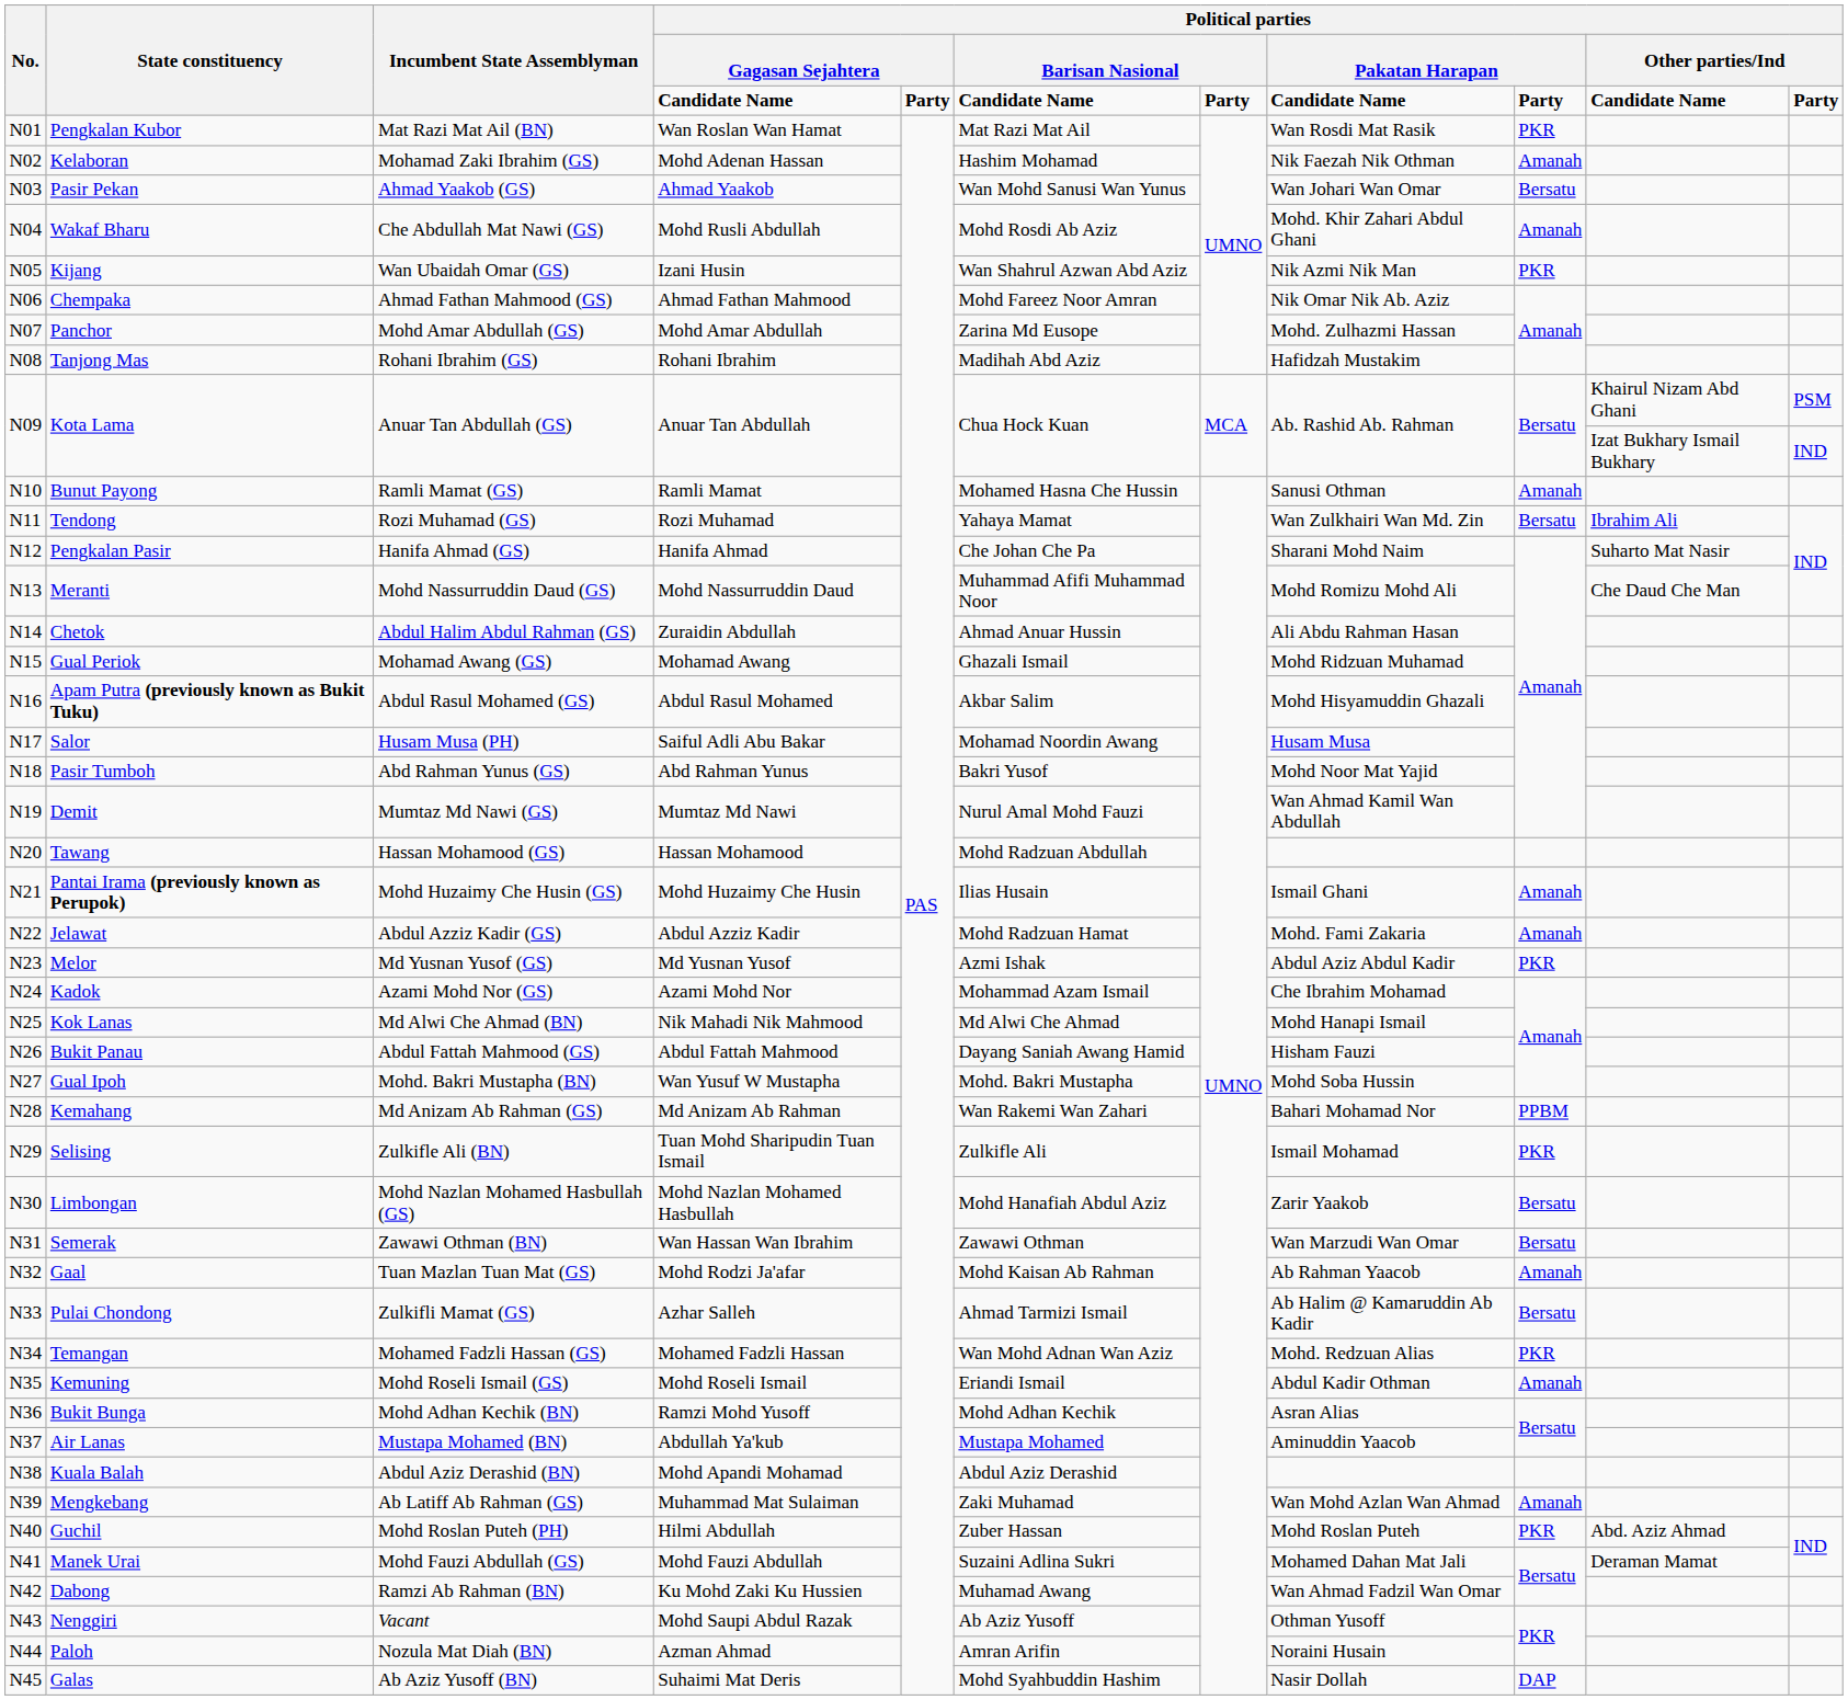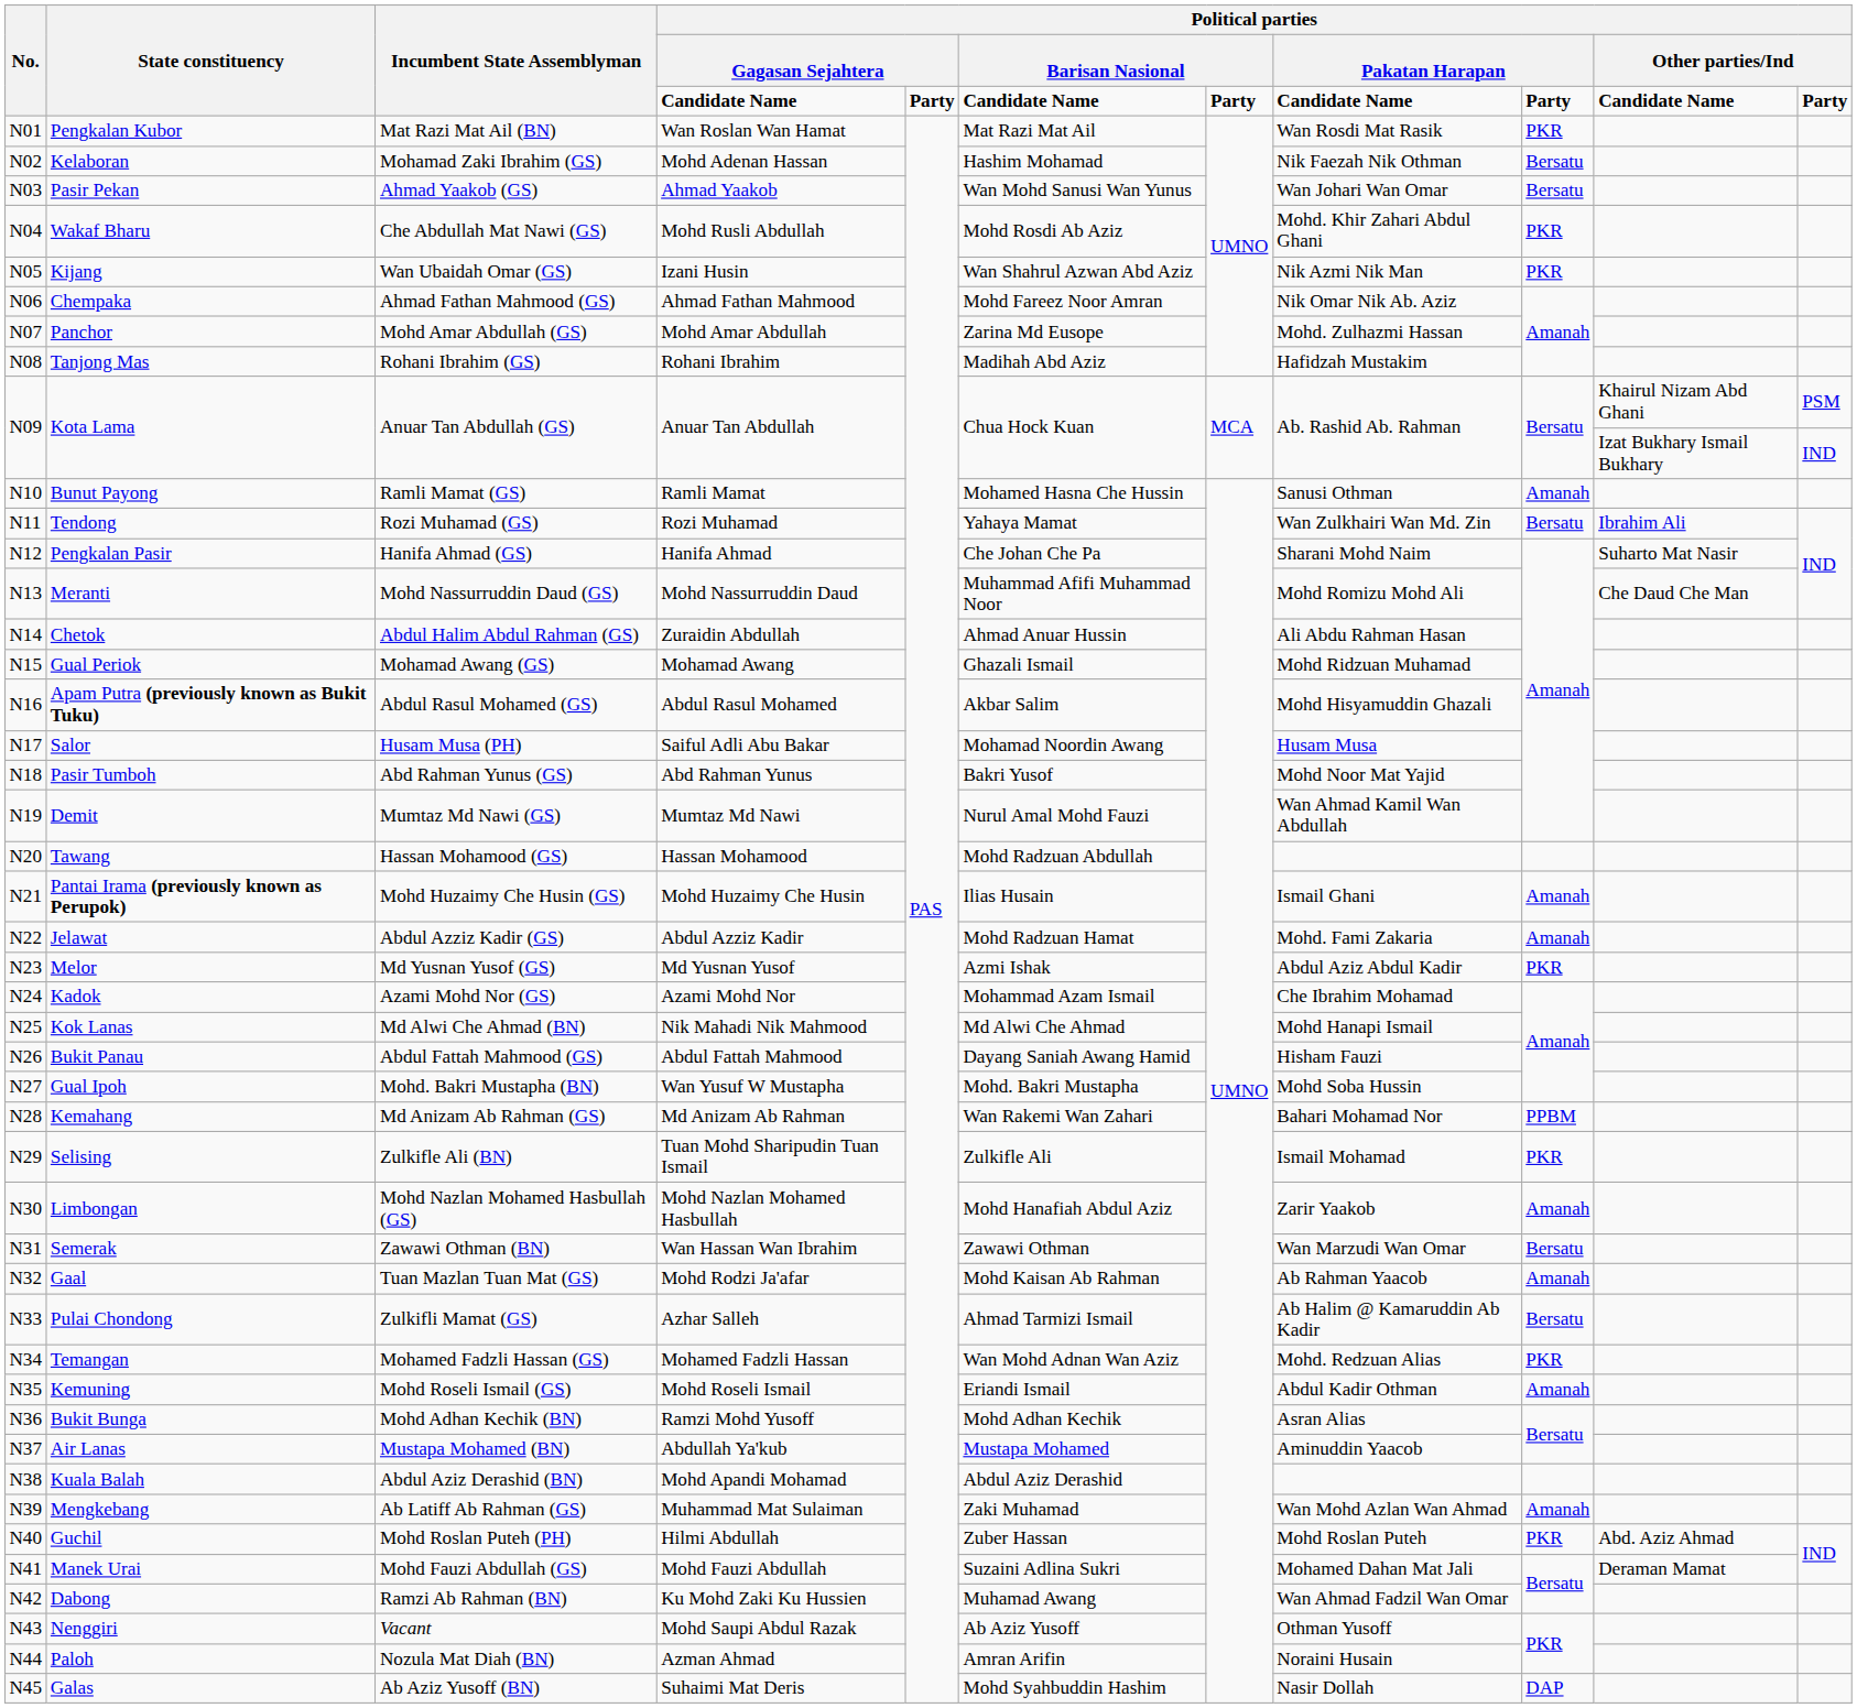 <table class="wikitable">
 <tr>
 <th rowspan="3">No.</th>
 <th rowspan="3">State constituency</th>
 <th rowspan="3">Incumbent State Assemblyman</th>
 <th colspan="8">Political parties</th>
 </tr>
 <tr>
 <th colspan="2"><br><a href='#'>Gagasan Sejahtera</a></th>
 <th colspan="2"><br><a href='#'>Barisan Nasional</a></th>
 <th colspan="2"><br><a href='#'>Pakatan Harapan</a></th>
 <th colspan="2">Other parties/Ind</th>
 </tr>
 <tr>
 <td><strong>Candidate Name</strong></td>
 <td><strong>Party</strong></td>
 <td><strong>Candidate Name</strong></td>
 <td><strong>Party</strong></td>
 <td><strong>Candidate Name</strong></td>
 <td><strong>Party</strong></td>
 <td><strong>Candidate Name</strong></td>
 <td><strong>Party</strong></td>
 </tr>
 <tr>
 <td>N01</td>
 <td><a href='#'>Pengkalan Kubor</a></td>
 <td>Mat Razi Mat Ail (<a href='#'>BN</a>)</td>
 <td>Wan Roslan Wan Hamat</td>
 <td rowspan="46"><a href='#'>PAS</a></td>
 <td>Mat Razi Mat Ail</td>
 <td rowspan="8"><a href='#'>UMNO</a></td>
 <td>Wan Rosdi Mat Rasik</td>
 <td><a href='#'>PKR</a></td>
 <td></td>
 <td></td>
 </tr>
 <tr>
 <td>N02</td>
 <td><a href='#'>Kelaboran</a></td>
 <td>Mohamad Zaki Ibrahim (<a href='#'>GS</a>)</td>
 <td>Mohd Adenan Hassan</td>
 <td>Hashim Mohamad</td>
 <td>Nik Faezah Nik Othman</td>
-<td><a href='#'>Amanah</a></td>
+<td><a href='#'>Bersatu</a></td>
 <td></td>
 <td></td>
 </tr>
 <tr>
 <td>N03</td>
 <td><a href='#'>Pasir Pekan</a></td>
 <td><a href='#'>Ahmad Yaakob</a> (<a href='#'>GS</a>)</td>
 <td><a href='#'>Ahmad Yaakob</a></td>
 <td>Wan Mohd Sanusi Wan Yunus</td>
 <td>Wan Johari Wan Omar</td>
 <td><a href='#'>Bersatu</a></td>
 <td></td>
 <td></td>
 </tr>
 <tr>
 <td>N04</td>
 <td><a href='#'>Wakaf Bharu</a></td>
 <td>Che Abdullah Mat Nawi (<a href='#'>GS</a>)</td>
 <td>Mohd Rusli Abdullah</td>
 <td>Mohd Rosdi Ab Aziz</td>
 <td>Mohd. Khir Zahari Abdul Ghani</td>
-<td><a href='#'>Amanah</a></td>
+<td><a href='#'>PKR</a></td>
 <td></td>
 <td></td>
 </tr>
 <tr>
 <td>N05</td>
 <td><a href='#'>Kijang</a></td>
 <td>Wan Ubaidah Omar (<a href='#'>GS</a>)</td>
 <td>Izani Husin</td>
 <td>Wan Shahrul Azwan Abd Aziz</td>
 <td>Nik Azmi Nik Man</td>
 <td><a href='#'>PKR</a></td>
 <td></td>
 <td></td>
 </tr>
 <tr>
 <td>N06</td>
 <td><a href='#'>Chempaka</a></td>
 <td>Ahmad Fathan Mahmood (<a href='#'>GS</a>)</td>
 <td>Ahmad Fathan Mahmood</td>
 <td>Mohd Fareez Noor Amran</td>
 <td>Nik Omar Nik Ab. Aziz</td>
 <td rowspan="3"><a href='#'>Amanah</a></td>
 <td></td>
 <td></td>
 </tr>
 <tr>
 <td>N07</td>
 <td><a href='#'>Panchor</a></td>
 <td>Mohd Amar Abdullah (<a href='#'>GS</a>)</td>
 <td>Mohd Amar Abdullah</td>
 <td>Zarina Md Eusope</td>
 <td>Mohd. Zulhazmi Hassan</td>
 <td></td>
 <td></td>
 </tr>
 <tr>
 <td>N08</td>
 <td><a href='#'>Tanjong Mas</a></td>
 <td>Rohani Ibrahim (<a href='#'>GS</a>)</td>
 <td>Rohani Ibrahim</td>
 <td>Madihah Abd Aziz</td>
 <td>Hafidzah Mustakim</td>
 <td></td>
 <td></td>
 </tr>
 <tr>
 <td rowspan="2">N09</td>
 <td rowspan="2"><a href='#'>Kota Lama</a></td>
 <td rowspan="2">Anuar Tan Abdullah (<a href='#'>GS</a>)</td>
 <td rowspan="2">Anuar Tan Abdullah</td>
 <td rowspan="2">Chua Hock Kuan</td>
 <td rowspan="2"><a href='#'>MCA</a></td>
 <td rowspan="2">Ab. Rashid Ab. Rahman</td>
 <td rowspan="2"><a href='#'>Bersatu</a></td>
 <td>Khairul Nizam Abd Ghani</td>
 <td><a href='#'>PSM</a></td>
 </tr>
 <tr>
 <td>Izat Bukhary Ismail Bukhary</td>
 <td><a href='#'>IND</a></td>
 </tr>
 <tr>
 <td>N10</td>
 <td><a href='#'>Bunut Payong</a></td>
 <td>Ramli Mamat (<a href='#'>GS</a>)</td>
 <td>Ramli Mamat</td>
 <td>Mohamed Hasna Che Hussin</td>
 <td rowspan="36"><a href='#'>UMNO</a></td>
 <td>Sanusi Othman</td>
 <td><a href='#'>Amanah</a></td>
 <td></td>
 <td></td>
 </tr>
 <tr>
 <td>N11</td>
 <td><a href='#'>Tendong</a></td>
 <td>Rozi Muhamad (<a href='#'>GS</a>)</td>
 <td>Rozi Muhamad</td>
 <td>Yahaya Mamat</td>
 <td>Wan Zulkhairi Wan Md. Zin</td>
 <td><a href='#'>Bersatu</a></td>
 <td><a href='#'>Ibrahim Ali</a></td>
 <td rowspan="3"><a href='#'>IND</a></td>
 </tr>
 <tr>
 <td>N12</td>
 <td><a href='#'>Pengkalan Pasir</a></td>
 <td>Hanifa Ahmad (<a href='#'>GS</a>)</td>
 <td>Hanifa Ahmad</td>
 <td>Che Johan Che Pa</td>
 <td>Sharani Mohd Naim</td>
 <td rowspan="8"><a href='#'>Amanah</a></td>
 <td>Suharto Mat Nasir</td>
 </tr>
 <tr>
 <td>N13</td>
 <td><a href='#'>Meranti</a></td>
 <td>Mohd Nassurruddin Daud (<a href='#'>GS</a>)</td>
 <td>Mohd Nassurruddin Daud</td>
 <td>Muhammad Afifi Muhammad Noor</td>
 <td>Mohd Romizu Mohd Ali</td>
 <td>Che Daud Che Man</td>
 </tr>
 <tr>
 <td>N14</td>
 <td><a href='#'>Chetok</a></td>
 <td><a href='#'>Abdul Halim Abdul Rahman</a> (<a href='#'>GS</a>)</td>
 <td>Zuraidin Abdullah</td>
 <td>Ahmad Anuar Hussin</td>
 <td>Ali Abdu Rahman Hasan</td>
 <td></td>
 <td></td>
 </tr>
 <tr>
 <td>N15</td>
 <td><a href='#'>Gual Periok</a></td>
 <td>Mohamad Awang (<a href='#'>GS</a>)</td>
 <td>Mohamad Awang</td>
 <td>Ghazali Ismail</td>
 <td>Mohd Ridzuan Muhamad</td>
 <td></td>
 <td></td>
 </tr>
 <tr>
 <td>N16</td>
 <td><a href='#'>Apam Putra</a> <strong>(previously known as Bukit Tuku)</strong></td>
 <td>Abdul Rasul Mohamed (<a href='#'>GS</a>)</td>
 <td>Abdul Rasul Mohamed</td>
 <td>Akbar Salim</td>
 <td>Mohd Hisyamuddin Ghazali</td>
 <td></td>
 <td></td>
 </tr>
 <tr>
 <td>N17</td>
 <td><a href='#'>Salor</a></td>
 <td><a href='#'>Husam Musa</a> (<a href='#'>PH</a>)</td>
 <td>Saiful Adli Abu Bakar</td>
 <td>Mohamad Noordin Awang</td>
 <td><a href='#'>Husam Musa</a></td>
 <td></td>
 <td></td>
 </tr>
 <tr>
 <td>N18</td>
 <td><a href='#'>Pasir Tumboh</a></td>
 <td>Abd Rahman Yunus (<a href='#'>GS</a>)</td>
 <td>Abd Rahman Yunus</td>
 <td>Bakri Yusof</td>
 <td>Mohd Noor Mat Yajid</td>
 <td></td>
 <td></td>
 </tr>
 <tr>
 <td>N19</td>
 <td><a href='#'>Demit</a></td>
 <td>Mumtaz Md Nawi (<a href='#'>GS</a>)</td>
 <td>Mumtaz Md Nawi</td>
 <td>Nurul Amal Mohd Fauzi</td>
 <td>Wan Ahmad Kamil Wan Abdullah</td>
 <td></td>
 <td></td>
 </tr>
 <tr>
 <td>N20</td>
 <td><a href='#'>Tawang</a></td>
 <td>Hassan Mohamood (<a href='#'>GS</a>)</td>
 <td>Hassan Mohamood</td>
 <td>Mohd Radzuan Abdullah</td>
 <td></td>
 <td></td>
 <td></td>
 <td></td>
 </tr>
 <tr>
 <td>N21</td>
 <td><a href='#'>Pantai Irama</a> <strong>(previously known as Perupok)</strong></td>
 <td>Mohd Huzaimy Che Husin (<a href='#'>GS</a>)</td>
 <td>Mohd Huzaimy Che Husin</td>
 <td>Ilias Husain</td>
 <td>Ismail Ghani</td>
 <td><a href='#'>Amanah</a></td>
 <td></td>
 <td></td>
 </tr>
 <tr>
 <td>N22</td>
 <td><a href='#'>Jelawat</a></td>
 <td>Abdul Azziz Kadir (<a href='#'>GS</a>)</td>
 <td>Abdul Azziz Kadir</td>
 <td>Mohd Radzuan Hamat</td>
 <td>Mohd. Fami Zakaria</td>
 <td><a href='#'>Amanah</a></td>
 <td></td>
 <td></td>
 </tr>
 <tr>
 <td>N23</td>
 <td><a href='#'>Melor</a></td>
 <td>Md Yusnan Yusof (<a href='#'>GS</a>)</td>
 <td>Md Yusnan Yusof</td>
 <td>Azmi Ishak</td>
 <td>Abdul Aziz Abdul Kadir</td>
 <td><a href='#'>PKR</a></td>
 <td></td>
 <td></td>
 </tr>
 <tr>
 <td>N24</td>
 <td><a href='#'>Kadok</a></td>
 <td>Azami Mohd Nor (<a href='#'>GS</a>)</td>
 <td>Azami Mohd Nor</td>
 <td>Mohammad Azam Ismail</td>
 <td>Che Ibrahim Mohamad</td>
 <td rowspan="4"><a href='#'>Amanah</a></td>
 <td></td>
 <td></td>
 </tr>
 <tr>
 <td>N25</td>
 <td><a href='#'>Kok Lanas</a></td>
 <td>Md Alwi Che Ahmad (<a href='#'>BN</a>)</td>
 <td>Nik Mahadi Nik Mahmood</td>
 <td>Md Alwi Che Ahmad</td>
 <td>Mohd Hanapi Ismail</td>
 <td></td>
 <td></td>
 </tr>
 <tr>
 <td>N26</td>
 <td><a href='#'>Bukit Panau</a></td>
 <td>Abdul Fattah Mahmood (<a href='#'>GS</a>)</td>
 <td>Abdul Fattah Mahmood</td>
 <td>Dayang Saniah Awang Hamid</td>
 <td>Hisham Fauzi</td>
 <td></td>
 <td></td>
 </tr>
 <tr>
 <td>N27</td>
 <td><a href='#'>Gual Ipoh</a></td>
 <td>Mohd. Bakri Mustapha (<a href='#'>BN</a>)</td>
 <td>Wan Yusuf W Mustapha</td>
 <td>Mohd. Bakri Mustapha</td>
 <td>Mohd Soba Hussin</td>
 <td></td>
 <td></td>
 </tr>
 <tr>
 <td>N28</td>
 <td><a href='#'>Kemahang</a></td>
 <td>Md Anizam Ab Rahman (<a href='#'>GS</a>)</td>
 <td>Md Anizam Ab Rahman</td>
 <td>Wan Rakemi Wan Zahari</td>
 <td>Bahari Mohamad Nor</td>
 <td><a href='#'>PPBM</a></td>
 <td></td>
 <td></td>
 </tr>
 <tr>
 <td>N29</td>
 <td><a href='#'>Selising</a></td>
 <td>Zulkifle Ali (<a href='#'>BN</a>)</td>
 <td>Tuan Mohd Sharipudin Tuan Ismail</td>
 <td>Zulkifle Ali</td>
 <td>Ismail Mohamad</td>
 <td><a href='#'>PKR</a></td>
 <td></td>
 <td></td>
 </tr>
 <tr>
 <td>N30</td>
 <td><a href='#'>Limbongan</a></td>
 <td>Mohd Nazlan Mohamed Hasbullah (<a href='#'>GS</a>)</td>
 <td>Mohd Nazlan Mohamed Hasbullah</td>
 <td>Mohd Hanafiah Abdul Aziz</td>
 <td>Zarir Yaakob</td>
-<td><a href='#'>Bersatu</a></td>
+<td><a href='#'>Amanah</a></td>
 <td></td>
 <td></td>
 </tr>
 <tr>
 <td>N31</td>
 <td><a href='#'>Semerak</a></td>
 <td>Zawawi Othman (<a href='#'>BN</a>)</td>
 <td>Wan Hassan Wan Ibrahim</td>
 <td>Zawawi Othman</td>
 <td>Wan Marzudi Wan Omar</td>
 <td><a href='#'>Bersatu</a></td>
 <td></td>
 <td></td>
 </tr>
 <tr>
 <td>N32</td>
 <td><a href='#'>Gaal</a></td>
 <td>Tuan Mazlan Tuan Mat (<a href='#'>GS</a>)</td>
 <td>Mohd Rodzi Ja'afar</td>
 <td>Mohd Kaisan Ab Rahman</td>
 <td>Ab Rahman Yaacob</td>
 <td><a href='#'>Amanah</a></td>
 <td></td>
 <td></td>
 </tr>
 <tr>
 <td>N33</td>
 <td><a href='#'>Pulai Chondong</a></td>
 <td>Zulkifli Mamat (<a href='#'>GS</a>)</td>
 <td>Azhar Salleh</td>
 <td>Ahmad Tarmizi Ismail</td>
 <td>Ab Halim @ Kamaruddin Ab Kadir</td>
 <td><a href='#'>Bersatu</a></td>
 <td></td>
 <td></td>
 </tr>
 <tr>
 <td>N34</td>
 <td><a href='#'>Temangan</a></td>
 <td>Mohamed Fadzli Hassan (<a href='#'>GS</a>)</td>
 <td>Mohamed Fadzli Hassan</td>
 <td>Wan Mohd Adnan Wan Aziz</td>
 <td>Mohd. Redzuan Alias</td>
 <td><a href='#'>PKR</a></td>
 <td></td>
 <td></td>
 </tr>
 <tr>
 <td>N35</td>
 <td><a href='#'>Kemuning</a></td>
 <td>Mohd Roseli Ismail (<a href='#'>GS</a>)</td>
 <td>Mohd Roseli Ismail</td>
 <td>Eriandi Ismail</td>
 <td>Abdul Kadir Othman</td>
 <td><a href='#'>Amanah</a></td>
 <td></td>
 <td></td>
 </tr>
 <tr>
 <td>N36</td>
 <td><a href='#'>Bukit Bunga</a></td>
 <td>Mohd Adhan Kechik (<a href='#'>BN</a>)</td>
 <td>Ramzi Mohd Yusoff</td>
 <td>Mohd Adhan Kechik</td>
 <td>Asran Alias</td>
 <td rowspan="2"><a href='#'>Bersatu</a></td>
 <td></td>
 <td></td>
 </tr>
 <tr>
 <td>N37</td>
 <td><a href='#'>Air Lanas</a></td>
 <td><a href='#'>Mustapa Mohamed</a> (<a href='#'>BN</a>)</td>
 <td>Abdullah Ya'kub</td>
 <td><a href='#'>Mustapa Mohamed</a></td>
 <td>Aminuddin Yaacob</td>
 <td></td>
 <td></td>
 </tr>
 <tr>
 <td>N38</td>
 <td><a href='#'>Kuala Balah</a></td>
 <td>Abdul Aziz Derashid (<a href='#'>BN</a>)</td>
 <td>Mohd Apandi Mohamad</td>
 <td>Abdul Aziz Derashid</td>
 <td></td>
 <td></td>
 <td></td>
 <td></td>
 </tr>
 <tr>
 <td>N39</td>
 <td><a href='#'>Mengkebang</a></td>
 <td>Ab Latiff Ab Rahman (<a href='#'>GS</a>)</td>
 <td>Muhammad Mat Sulaiman</td>
 <td>Zaki Muhamad</td>
 <td>Wan Mohd Azlan Wan Ahmad</td>
 <td><a href='#'>Amanah</a></td>
 <td></td>
 <td></td>
 </tr>
 <tr>
 <td>N40</td>
 <td><a href='#'>Guchil</a></td>
 <td>Mohd Roslan Puteh (<a href='#'>PH</a>)</td>
 <td>Hilmi Abdullah</td>
 <td>Zuber Hassan</td>
 <td>Mohd Roslan Puteh</td>
 <td><a href='#'>PKR</a></td>
 <td>Abd. Aziz Ahmad</td>
 <td rowspan="2"><a href='#'>IND</a></td>
 </tr>
 <tr>
 <td>N41</td>
 <td><a href='#'>Manek Urai</a></td>
 <td>Mohd Fauzi Abdullah (<a href='#'>GS</a>)</td>
 <td>Mohd Fauzi Abdullah</td>
 <td>Suzaini Adlina Sukri</td>
 <td>Mohamed Dahan Mat Jali</td>
 <td rowspan="2"><a href='#'>Bersatu</a></td>
 <td>Deraman Mamat</td>
 </tr>
 <tr>
 <td>N42</td>
 <td><a href='#'>Dabong</a></td>
 <td>Ramzi Ab Rahman (<a href='#'>BN</a>)</td>
 <td>Ku Mohd Zaki Ku Hussien</td>
 <td>Muhamad Awang</td>
 <td>Wan Ahmad Fadzil Wan Omar</td>
 <td></td>
 <td></td>
 </tr>
 <tr>
 <td>N43</td>
 <td><a href='#'>Nenggiri</a></td>
 <td><em>Vacant</em></td>
 <td>Mohd Saupi Abdul Razak</td>
 <td>Ab Aziz Yusoff</td>
 <td>Othman Yusoff</td>
 <td rowspan="2"><a href='#'>PKR</a></td>
 <td></td>
 <td></td>
 </tr>
 <tr>
 <td>N44</td>
 <td><a href='#'>Paloh</a></td>
 <td>Nozula Mat Diah (<a href='#'>BN</a>)</td>
 <td>Azman Ahmad</td>
 <td>Amran Arifin</td>
 <td>Noraini Husain</td>
 <td></td>
 <td></td>
 </tr>
 <tr>
 <td>N45</td>
 <td><a href='#'>Galas</a></td>
 <td>Ab Aziz Yusoff (<a href='#'>BN</a>)</td>
 <td>Suhaimi Mat Deris</td>
 <td>Mohd Syahbuddin Hashim</td>
 <td>Nasir Dollah</td>
 <td><a href='#'>DAP</a></td>
 <td></td>
 <td></td>
 </tr>
 </table>
